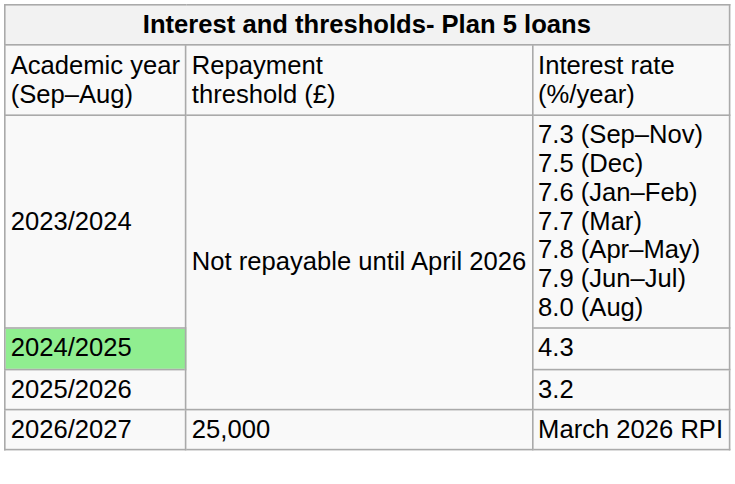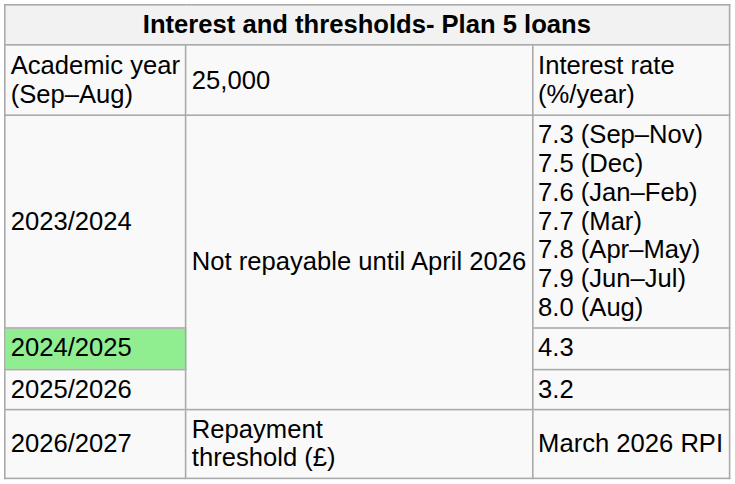 <table class="wikitable mw-collapsible mw-collapsed">
 <tr>
 <th colspan="3">Interest and thresholds- Plan 5 loans</th>
 </tr>
 <tr>
 <td>Academic year<br>(Sep–Aug)</td>
-<td>Repayment <br>threshold (£)</td>
+<td>25,000</td>
 <td>Interest rate<br>(%/year)</td>
 </tr>
 <tr>
 <td>2023/2024</td>
 <td rowspan="3">Not repayable until April 2026</td>
 <td>7.3 (Sep–Nov)<br>7.5 (Dec)<br>7.6 (Jan–Feb)<br>7.7 (Mar)<br>7.8 (Apr–May)<br>7.9 (Jun–Jul)<br>8.0 (Aug)</td>
 </tr>
 <tr>
 <td style="background: lightgreen;">2024/2025</td>
 <td>4.3</td>
 </tr>
 <tr>
 <td>2025/2026</td>
 <td>3.2</td>
 </tr>
 <tr>
 <td>2026/2027</td>
-<td>25,000</td>
+<td>Repayment <br>threshold (£)</td>
 <td>March 2026 RPI</td>
 </tr>
 </table>
